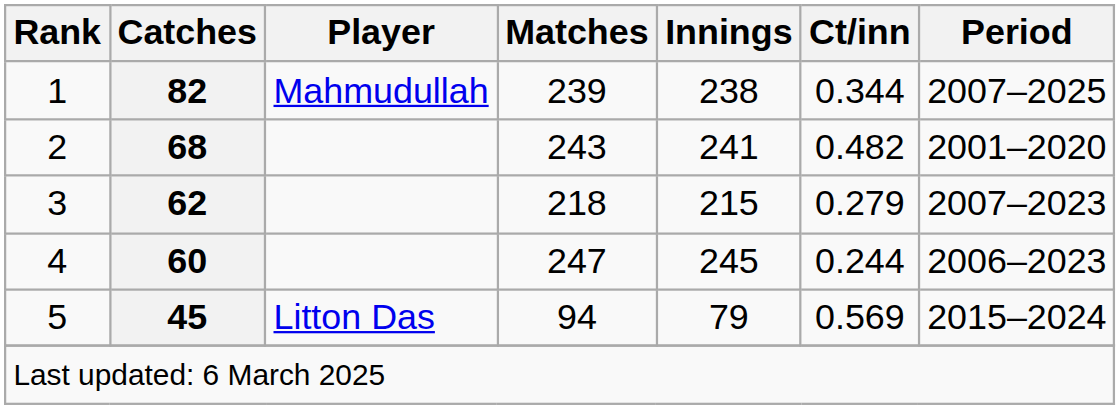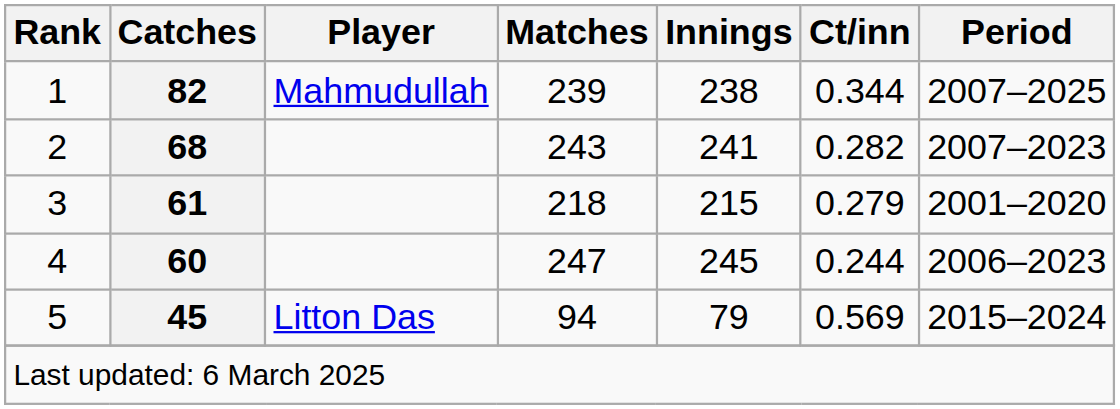 <table class="wikitable plainrowheaders sortable">
 <tr>
 <th scope=col>Rank</th>
 <th scope=col>Catches</th>
 <th scope=col>Player</th>
 <th scope=col>Matches</th>
 <th scope=col>Innings</th>
 <th scope=col>Ct/inn</th>
 <th scope=col>Period</th>
 </tr>
 <tr>
 <td align=center>1</td>
 <th scope=row style="text-align:center;">82</th>
 <td><a href='#'>Mahmudullah</a></td>
 <td align=center>239</td>
 <td align=center>238</td>
 <td align=center>0.344</td>
 <td>2007–2025</td>
 </tr>
 <tr>
 <td align=center>2</td>
 <th scope=row style=text-align:center;>68</th>
 <td></td>
 <td align=center>243</td>
 <td align=center>241</td>
-<td align=center>0.482</td>
-<td>2001–2020</td>
+<td align=center>0.282</td>
+<td>2007–2023</td>
 </tr>
 <tr>
 <td align=center>3</td>
-<th scope=row style=text-align:center;>62</th>
+<th scope=row style=text-align:center;>61</th>
 <td></td>
 <td align=center>218</td>
 <td align=center>215</td>
 <td align=center>0.279</td>
-<td>2007–2023</td>
+<td>2001–2020</td>
 </tr>
 <tr>
 <td align=center>4</td>
 <th scope=row style=text-align:center;>60</th>
 <td></td>
 <td align=center>247</td>
 <td align=center>245</td>
 <td align=center>0.244</td>
 <td>2006–2023</td>
 </tr>
 <tr>
 <td align=center>5</td>
 <th scope=row style=text-align:center;>45</th>
 <td><a href='#'>Litton Das</a></td>
 <td align=center>94</td>
 <td align=center>79</td>
 <td align=center>0.569</td>
 <td>2015–2024</td>
 </tr>
 <tr>
 </tr>
 <tr class=sortbottom>
 <td colspan=7><small>Last updated: 6 March 2025</small></td>
 </tr>
 </table>
